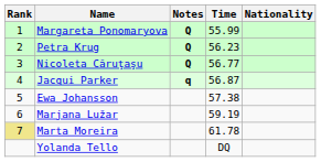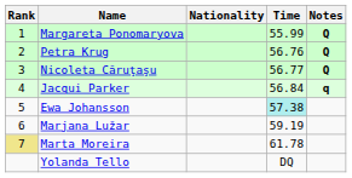 <table class="wikitable sortable" style="text-align:center">
 <tr>
 <th>Rank</th>
 <th>Name</th>
+<th>Nationality</th>
+<th>Time</th>
 <th>Notes</th>
-<th>Time</th>
-<th>Nationality</th>
 </tr>
 <tr bgcolor=ccffcc>
 <td>1</td>
 <td align=left><a href='#'>Margareta Ponomaryova</a></td>
+<td align=left></td>
+<td>55.99</td>
 <td><strong>Q</strong></td>
-<td>55.99</td>
-<td align=left></td>
 </tr>
 <tr bgcolor=ccffcc>
 <td>2</td>
 <td align=left><a href='#'>Petra Krug</a></td>
+<td align=left></td>
+<td>56.76</td>
 <td><strong>Q</strong></td>
-<td>56.23</td>
-<td align=left></td>
 </tr>
 <tr bgcolor=ccffcc>
 <td>3</td>
 <td align=left><a href='#'>Nicoleta Căruţaşu</a></td>
+<td align=left></td>
+<td>56.77</td>
 <td><strong>Q</strong></td>
-<td>56.77</td>
-<td align=left></td>
 </tr>
 <tr bgcolor=ddffdd>
 <td>4</td>
 <td align=left><a href='#'>Jacqui Parker</a></td>
+<td align=left></td>
+<td>56.84</td>
 <td><strong>q</strong></td>
-<td>56.87</td>
-<td align=left></td>
 </tr>
 <tr>
 <td>5</td>
 <td align=left><a href='#'>Ewa Johansson</a></td>
+<td align=left></td>
+<td style="background: paleturquoise;">57.38</td>
 <td></td>
-<td>57.38</td>
-<td align=left></td>
 </tr>
 <tr>
 <td>6</td>
 <td align=left><a href='#'>Marjana Lužar</a></td>
+<td align=left></td>
+<td>59.19</td>
 <td></td>
-<td>59.19</td>
-<td align=left></td>
 </tr>
 <tr>
 <td style="background: khaki;">7</td>
 <td align=left><a href='#'>Marta Moreira</a></td>
+<td align=left></td>
+<td>61.78</td>
 <td></td>
-<td>61.78</td>
-<td align=left></td>
 </tr>
 <tr>
 <td></td>
 <td align=left><a href='#'>Yolanda Tello</a></td>
+<td align=left></td>
+<td>DQ</td>
 <td></td>
-<td>DQ</td>
-<td align=left></td>
 </tr>
 </table>
